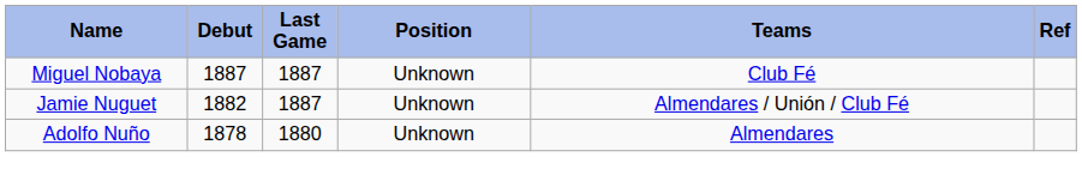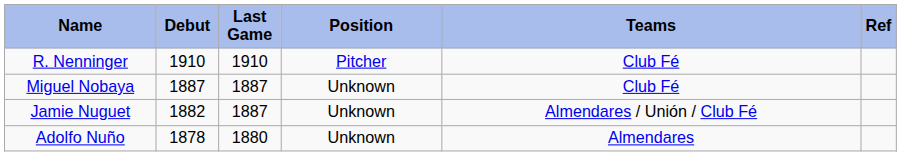 <table class="wikitable" style="width: 100%">
 <tr>
 <th style="background:#a8bdec; width:17%;">Name</th>
 <th style="width:7%; background:#a8bdec;">Debut</th>
 <th style="width:7%; background:#a8bdec;">Last Game</th>
 <th style="width:18%; background:#a8bdec;">Position</th>
 <th style="width:47%; background:#a8bdec;">Teams</th>
 <th style="width:4%; background:#a8bdec;">Ref</th>
+</tr>
+<tr align=center>
+<td><a href='#'>R. Nenninger</a></td>
+<td>1910</td>
+<td>1910</td>
+<td><a href='#'>Pitcher</a></td>
+<td><a href='#'>Club Fé</a></td>
+<td></td>
 </tr>
 <tr align=center>
 <td><a href='#'>Miguel Nobaya</a></td>
 <td>1887</td>
 <td>1887</td>
 <td>Unknown</td>
 <td><a href='#'>Club Fé</a></td>
 <td></td>
 </tr>
 <tr align=center>
 <td><a href='#'>Jamie Nuguet</a></td>
 <td>1882</td>
 <td>1887</td>
 <td>Unknown</td>
 <td><a href='#'>Almendares</a> / Unión / <a href='#'>Club Fé</a></td>
 <td></td>
 </tr>
 <tr align=center>
 <td><a href='#'>Adolfo Nuño</a></td>
 <td>1878</td>
 <td>1880</td>
 <td>Unknown</td>
 <td><a href='#'>Almendares</a></td>
 <td></td>
 </tr>
 </table>
